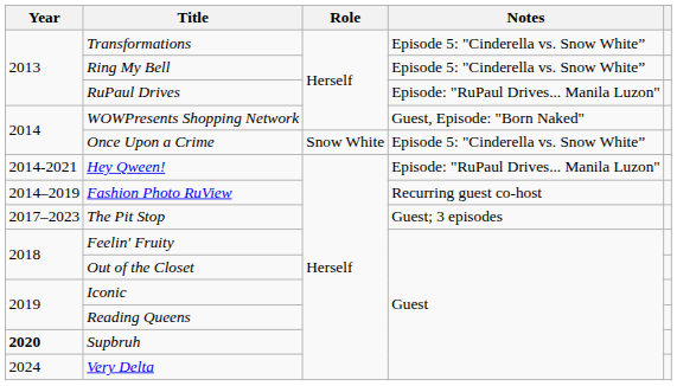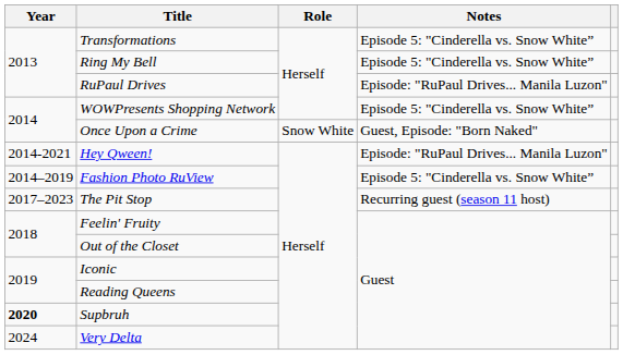 <table class="wikitable plainrowheaders" style="text-align:left;">
 <tr>
 <th>Year</th>
 <th>Title</th>
 <th>Role</th>
 <th>Notes</th>
 <th></th>
 </tr>
 <tr>
 <td rowspan="3">2013</td>
 <td><em>Transformations</em></td>
 <td rowspan="4">Herself</td>
 <td>Episode 5: "Cinderella vs. Snow White”</td>
 <td></td>
 </tr>
 <tr>
 <td><em>Ring My Bell</em></td>
 <td>Episode 5: "Cinderella vs. Snow White”</td>
 <td></td>
 </tr>
 <tr>
 <td><em>RuPaul Drives</em></td>
 <td>Episode: "RuPaul Drives... Manila Luzon"</td>
 <td></td>
 </tr>
 <tr>
 <td rowspan="2">2014</td>
 <td><em>WOWPresents Shopping Network</em></td>
-<td>Guest, Episode: "Born Naked"</td>
+<td>Episode 5: "Cinderella vs. Snow White”</td>
 <td></td>
 </tr>
 <tr>
 <td><em>Once Upon a Crime</em></td>
 <td>Snow White</td>
-<td>Episode 5: "Cinderella vs. Snow White”</td>
+<td>Guest, Episode: "Born Naked"</td>
 <td></td>
 </tr>
 <tr>
 <td>2014-2021</td>
 <td><em><a href='#'>Hey Qween!</a></em></td>
 <td rowspan="9">Herself</td>
 <td>Episode: "RuPaul Drives... Manila Luzon"</td>
 <td></td>
 </tr>
 <tr>
 <td>2014–2019</td>
 <td><em><a href='#'>Fashion Photo RuView</a></em></td>
-<td>Recurring guest co-host</td>
+<td>Episode 5: "Cinderella vs. Snow White”</td>
 <td></td>
 </tr>
 <tr>
 <td>2017–2023</td>
 <td><em>The Pit Stop</em></td>
-<td>Guest; 3 episodes</td>
+<td>Recurring guest (<a href='#'>season 11</a> host)</td>
 <td></td>
 </tr>
 <tr>
 <td rowspan="2">2018</td>
 <td><em>Feelin' Fruity</em></td>
 <td rowspan="6">Guest</td>
 <td></td>
 </tr>
 <tr>
 <td><em>Out of the Closet</em></td>
 <td></td>
 </tr>
 <tr>
 <td rowspan="2">2019</td>
 <td><em>Iconic</em></td>
 <td></td>
 </tr>
 <tr>
 <td><em>Reading Queens</em></td>
 <td></td>
 </tr>
 <tr>
 <td><strong>2020</strong></td>
 <td><em>Supbruh</em></td>
 <td></td>
 </tr>
 <tr>
 <td>2024</td>
 <td><em><a href='#'>Very Delta</a></em></td>
 <td></td>
 </tr>
 </table>
